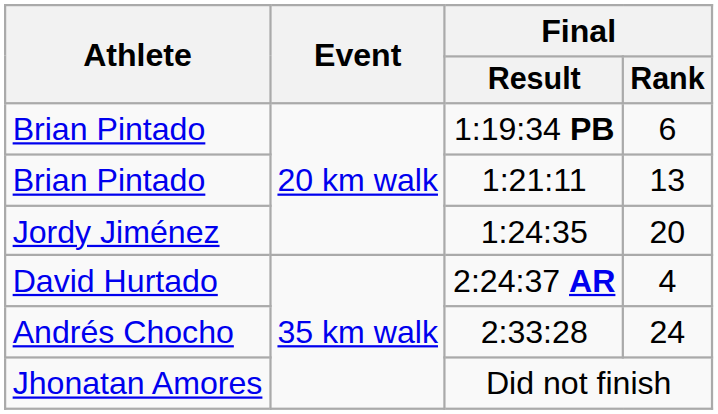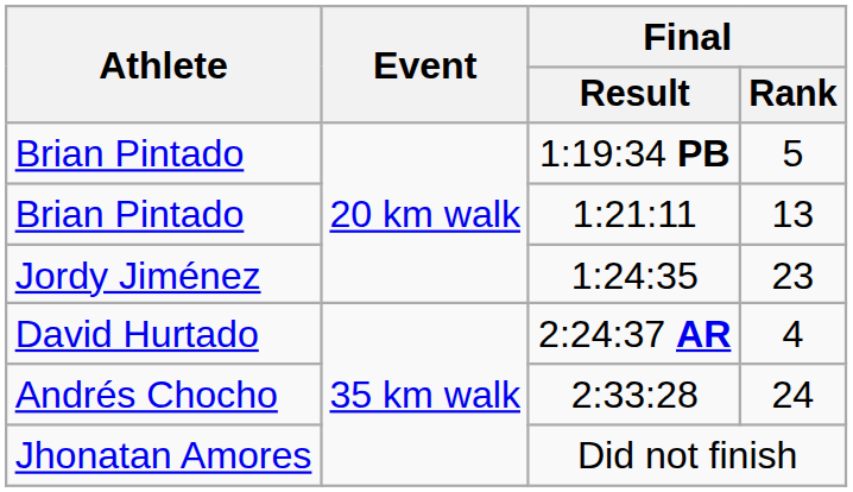 <table class="wikitable" style="font-size:90%">
 <tr>
 <th rowspan="2">Athlete</th>
 <th rowspan="2">Event</th>
 <th colspan="2">Final</th>
 </tr>
 <tr style="font-size:95%">
 <th>Result</th>
 <th>Rank</th>
 </tr>
 <tr align=center>
 <td align=left><a href='#'>Brian Pintado</a></td>
 <td align=left rowspan=3><a href='#'>20 km walk</a></td>
 <td>1:19:34 <strong>PB</strong></td>
-<td>6</td>
+<td>5</td>
 </tr>
 <tr align=center>
 <td align=left><a href='#'>Brian Pintado</a></td>
 <td>1:21:11</td>
 <td>13</td>
 </tr>
 <tr align=center>
 <td align=left><a href='#'>Jordy Jiménez</a></td>
 <td>1:24:35</td>
-<td>20</td>
+<td>23</td>
 </tr>
 <tr align=center>
 <td align=left><a href='#'>David Hurtado</a></td>
 <td align=left rowspan=3><a href='#'>35 km walk</a></td>
 <td>2:24:37 <strong><a href='#'>AR</a></strong></td>
 <td>4</td>
 </tr>
 <tr align=center>
 <td align=left><a href='#'>Andrés Chocho</a></td>
 <td>2:33:28</td>
 <td>24</td>
 </tr>
 <tr align=center>
 <td align=left><a href='#'>Jhonatan Amores</a></td>
 <td colspan=2>Did not finish</td>
 </tr>
 </table>
